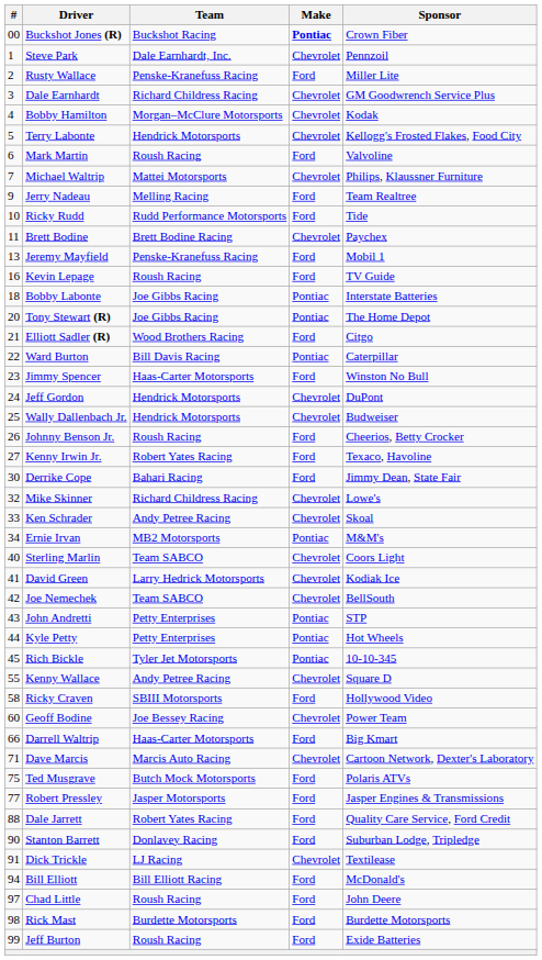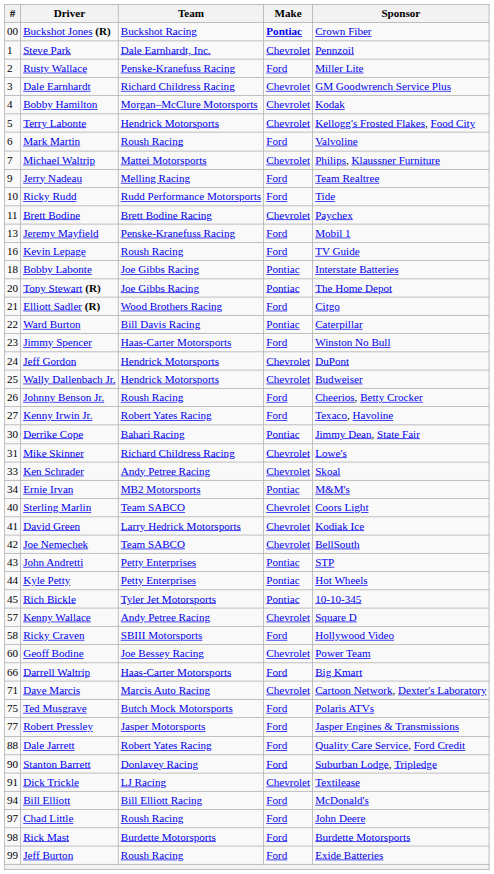 <table class="wikitable" style="font-size:95%">
 <tr>
 <th>#</th>
 <th>Driver</th>
 <th>Team</th>
 <th>Make</th>
 <th>Sponsor</th>
 </tr>
 <tr>
 <td>00</td>
 <td><a href='#'>Buckshot Jones</a> <strong>(R)</strong></td>
 <td><a href='#'>Buckshot Racing</a></td>
 <td><strong><a href='#'>Pontiac</a></strong></td>
 <td><a href='#'>Crown Fiber</a></td>
 </tr>
 <tr>
 <td>1</td>
 <td><a href='#'>Steve Park</a></td>
 <td><a href='#'>Dale Earnhardt, Inc.</a></td>
 <td><a href='#'>Chevrolet</a></td>
 <td><a href='#'>Pennzoil</a></td>
 </tr>
 <tr>
 <td>2</td>
 <td><a href='#'>Rusty Wallace</a></td>
 <td><a href='#'>Penske-Kranefuss Racing</a></td>
 <td><a href='#'>Ford</a></td>
 <td><a href='#'>Miller Lite</a></td>
 </tr>
 <tr>
 <td>3</td>
 <td><a href='#'>Dale Earnhardt</a></td>
 <td><a href='#'>Richard Childress Racing</a></td>
 <td><a href='#'>Chevrolet</a></td>
 <td><a href='#'>GM Goodwrench Service Plus</a></td>
 </tr>
 <tr>
 <td>4</td>
 <td><a href='#'>Bobby Hamilton</a></td>
 <td><a href='#'>Morgan–McClure Motorsports</a></td>
 <td><a href='#'>Chevrolet</a></td>
 <td><a href='#'>Kodak</a></td>
 </tr>
 <tr>
 <td>5</td>
 <td><a href='#'>Terry Labonte</a></td>
 <td><a href='#'>Hendrick Motorsports</a></td>
 <td><a href='#'>Chevrolet</a></td>
 <td><a href='#'>Kellogg's Frosted Flakes</a>, <a href='#'>Food City</a></td>
 </tr>
 <tr>
 <td>6</td>
 <td><a href='#'>Mark Martin</a></td>
 <td><a href='#'>Roush Racing</a></td>
 <td><a href='#'>Ford</a></td>
 <td><a href='#'>Valvoline</a></td>
 </tr>
 <tr>
 <td>7</td>
 <td><a href='#'>Michael Waltrip</a></td>
 <td><a href='#'>Mattei Motorsports</a></td>
 <td><a href='#'>Chevrolet</a></td>
 <td><a href='#'>Philips</a>, <a href='#'>Klaussner Furniture</a></td>
 </tr>
 <tr>
 <td>9</td>
 <td><a href='#'>Jerry Nadeau</a></td>
 <td><a href='#'>Melling Racing</a></td>
 <td><a href='#'>Ford</a></td>
 <td><a href='#'>Team Realtree</a></td>
 </tr>
 <tr>
 <td>10</td>
 <td><a href='#'>Ricky Rudd</a></td>
 <td><a href='#'>Rudd Performance Motorsports</a></td>
 <td><a href='#'>Ford</a></td>
 <td><a href='#'>Tide</a></td>
 </tr>
 <tr>
 <td>11</td>
 <td><a href='#'>Brett Bodine</a></td>
 <td><a href='#'>Brett Bodine Racing</a></td>
 <td><a href='#'>Chevrolet</a></td>
 <td><a href='#'>Paychex</a></td>
 </tr>
 <tr>
 <td>13</td>
 <td><a href='#'>Jeremy Mayfield</a></td>
 <td><a href='#'>Penske-Kranefuss Racing</a></td>
 <td><a href='#'>Ford</a></td>
 <td><a href='#'>Mobil 1</a></td>
 </tr>
 <tr>
 <td>16</td>
 <td><a href='#'>Kevin Lepage</a></td>
 <td><a href='#'>Roush Racing</a></td>
 <td><a href='#'>Ford</a></td>
 <td><a href='#'>TV Guide</a></td>
 </tr>
 <tr>
 <td>18</td>
 <td><a href='#'>Bobby Labonte</a></td>
 <td><a href='#'>Joe Gibbs Racing</a></td>
 <td><a href='#'>Pontiac</a></td>
 <td><a href='#'>Interstate Batteries</a></td>
 </tr>
 <tr>
 <td>20</td>
 <td><a href='#'>Tony Stewart</a> <strong>(R)</strong></td>
 <td><a href='#'>Joe Gibbs Racing</a></td>
 <td><a href='#'>Pontiac</a></td>
 <td><a href='#'>The Home Depot</a></td>
 </tr>
 <tr>
 <td>21</td>
 <td><a href='#'>Elliott Sadler</a> <strong>(R)</strong></td>
 <td><a href='#'>Wood Brothers Racing</a></td>
 <td><a href='#'>Ford</a></td>
 <td><a href='#'>Citgo</a></td>
 </tr>
 <tr>
 <td>22</td>
 <td><a href='#'>Ward Burton</a></td>
 <td><a href='#'>Bill Davis Racing</a></td>
 <td><a href='#'>Pontiac</a></td>
 <td><a href='#'>Caterpillar</a></td>
 </tr>
 <tr>
 <td>23</td>
 <td><a href='#'>Jimmy Spencer</a></td>
 <td><a href='#'>Haas-Carter Motorsports</a></td>
 <td><a href='#'>Ford</a></td>
 <td><a href='#'>Winston No Bull</a></td>
 </tr>
 <tr>
 <td>24</td>
 <td><a href='#'>Jeff Gordon</a></td>
 <td><a href='#'>Hendrick Motorsports</a></td>
 <td><a href='#'>Chevrolet</a></td>
 <td><a href='#'>DuPont</a></td>
 </tr>
 <tr>
 <td>25</td>
 <td><a href='#'>Wally Dallenbach Jr.</a></td>
 <td><a href='#'>Hendrick Motorsports</a></td>
 <td><a href='#'>Chevrolet</a></td>
 <td><a href='#'>Budweiser</a></td>
 </tr>
 <tr>
 <td>26</td>
 <td><a href='#'>Johnny Benson Jr.</a></td>
 <td><a href='#'>Roush Racing</a></td>
 <td><a href='#'>Ford</a></td>
 <td><a href='#'>Cheerios</a>, <a href='#'>Betty Crocker</a></td>
 </tr>
 <tr>
 <td>27</td>
 <td><a href='#'>Kenny Irwin Jr.</a></td>
 <td><a href='#'>Robert Yates Racing</a></td>
 <td><a href='#'>Ford</a></td>
 <td><a href='#'>Texaco</a>, <a href='#'>Havoline</a></td>
 </tr>
 <tr>
 <td>30</td>
 <td><a href='#'>Derrike Cope</a></td>
 <td><a href='#'>Bahari Racing</a></td>
-<td><a href='#'>Ford</a></td>
+<td><a href='#'>Pontiac</a></td>
 <td><a href='#'>Jimmy Dean</a>, <a href='#'>State Fair</a></td>
 </tr>
 <tr>
-<td>32</td>
+<td>31</td>
 <td><a href='#'>Mike Skinner</a></td>
 <td><a href='#'>Richard Childress Racing</a></td>
 <td><a href='#'>Chevrolet</a></td>
 <td><a href='#'>Lowe's</a></td>
 </tr>
 <tr>
 <td>33</td>
 <td><a href='#'>Ken Schrader</a></td>
 <td><a href='#'>Andy Petree Racing</a></td>
 <td><a href='#'>Chevrolet</a></td>
 <td><a href='#'>Skoal</a></td>
 </tr>
 <tr>
 <td>34</td>
 <td><a href='#'>Ernie Irvan</a></td>
 <td><a href='#'>MB2 Motorsports</a></td>
 <td><a href='#'>Pontiac</a></td>
 <td><a href='#'>M&M's</a></td>
 </tr>
 <tr>
 <td>40</td>
 <td><a href='#'>Sterling Marlin</a></td>
 <td><a href='#'>Team SABCO</a></td>
 <td><a href='#'>Chevrolet</a></td>
 <td><a href='#'>Coors Light</a></td>
 </tr>
 <tr>
 <td>41</td>
 <td><a href='#'>David Green</a></td>
 <td><a href='#'>Larry Hedrick Motorsports</a></td>
 <td><a href='#'>Chevrolet</a></td>
 <td><a href='#'>Kodiak Ice</a></td>
 </tr>
 <tr>
 <td>42</td>
 <td><a href='#'>Joe Nemechek</a></td>
 <td><a href='#'>Team SABCO</a></td>
 <td><a href='#'>Chevrolet</a></td>
 <td><a href='#'>BellSouth</a></td>
 </tr>
 <tr>
 <td>43</td>
 <td><a href='#'>John Andretti</a></td>
 <td><a href='#'>Petty Enterprises</a></td>
 <td><a href='#'>Pontiac</a></td>
 <td><a href='#'>STP</a></td>
 </tr>
 <tr>
 <td>44</td>
 <td><a href='#'>Kyle Petty</a></td>
 <td><a href='#'>Petty Enterprises</a></td>
 <td><a href='#'>Pontiac</a></td>
 <td><a href='#'>Hot Wheels</a></td>
 </tr>
 <tr>
 <td>45</td>
 <td><a href='#'>Rich Bickle</a></td>
 <td><a href='#'>Tyler Jet Motorsports</a></td>
 <td><a href='#'>Pontiac</a></td>
 <td><a href='#'>10-10-345</a></td>
 </tr>
 <tr>
-<td>55</td>
+<td>57</td>
 <td><a href='#'>Kenny Wallace</a></td>
 <td><a href='#'>Andy Petree Racing</a></td>
 <td><a href='#'>Chevrolet</a></td>
 <td><a href='#'>Square D</a></td>
 </tr>
 <tr>
 <td>58</td>
 <td><a href='#'>Ricky Craven</a></td>
 <td><a href='#'>SBIII Motorsports</a></td>
 <td><a href='#'>Ford</a></td>
 <td><a href='#'>Hollywood Video</a></td>
 </tr>
 <tr>
 <td>60</td>
 <td><a href='#'>Geoff Bodine</a></td>
 <td><a href='#'>Joe Bessey Racing</a></td>
 <td><a href='#'>Chevrolet</a></td>
 <td><a href='#'>Power Team</a></td>
 </tr>
 <tr>
 <td>66</td>
 <td><a href='#'>Darrell Waltrip</a></td>
 <td><a href='#'>Haas-Carter Motorsports</a></td>
 <td><a href='#'>Ford</a></td>
 <td><a href='#'>Big Kmart</a></td>
 </tr>
 <tr>
 <td>71</td>
 <td><a href='#'>Dave Marcis</a></td>
 <td><a href='#'>Marcis Auto Racing</a></td>
 <td><a href='#'>Chevrolet</a></td>
 <td><a href='#'>Cartoon Network</a>, <a href='#'>Dexter's Laboratory</a></td>
 </tr>
 <tr>
 <td>75</td>
 <td><a href='#'>Ted Musgrave</a></td>
 <td><a href='#'>Butch Mock Motorsports</a></td>
 <td><a href='#'>Ford</a></td>
 <td><a href='#'>Polaris ATVs</a></td>
 </tr>
 <tr>
 <td>77</td>
 <td><a href='#'>Robert Pressley</a></td>
 <td><a href='#'>Jasper Motorsports</a></td>
 <td><a href='#'>Ford</a></td>
 <td><a href='#'>Jasper Engines & Transmissions</a></td>
 </tr>
 <tr>
 <td>88</td>
 <td><a href='#'>Dale Jarrett</a></td>
 <td><a href='#'>Robert Yates Racing</a></td>
 <td><a href='#'>Ford</a></td>
 <td><a href='#'>Quality Care Service</a>, <a href='#'>Ford Credit</a></td>
 </tr>
 <tr>
 <td>90</td>
 <td><a href='#'>Stanton Barrett</a></td>
 <td><a href='#'>Donlavey Racing</a></td>
 <td><a href='#'>Ford</a></td>
 <td><a href='#'>Suburban Lodge</a>, <a href='#'>Tripledge</a></td>
 </tr>
 <tr>
 <td>91</td>
 <td><a href='#'>Dick Trickle</a></td>
 <td><a href='#'>LJ Racing</a></td>
 <td><a href='#'>Chevrolet</a></td>
 <td><a href='#'>Textilease</a></td>
 </tr>
 <tr>
 <td>94</td>
 <td><a href='#'>Bill Elliott</a></td>
 <td><a href='#'>Bill Elliott Racing</a></td>
 <td><a href='#'>Ford</a></td>
 <td><a href='#'>McDonald's</a></td>
 </tr>
 <tr>
 <td>97</td>
 <td><a href='#'>Chad Little</a></td>
 <td><a href='#'>Roush Racing</a></td>
 <td><a href='#'>Ford</a></td>
 <td><a href='#'>John Deere</a></td>
 </tr>
 <tr>
 <td>98</td>
 <td><a href='#'>Rick Mast</a></td>
 <td><a href='#'>Burdette Motorsports</a></td>
 <td><a href='#'>Ford</a></td>
 <td><a href='#'>Burdette Motorsports</a></td>
 </tr>
 <tr>
 <td>99</td>
 <td><a href='#'>Jeff Burton</a></td>
 <td><a href='#'>Roush Racing</a></td>
 <td><a href='#'>Ford</a></td>
 <td><a href='#'>Exide Batteries</a></td>
 </tr>
 <tr>
 <th colspan="5"></th>
 </tr>
 </table>
